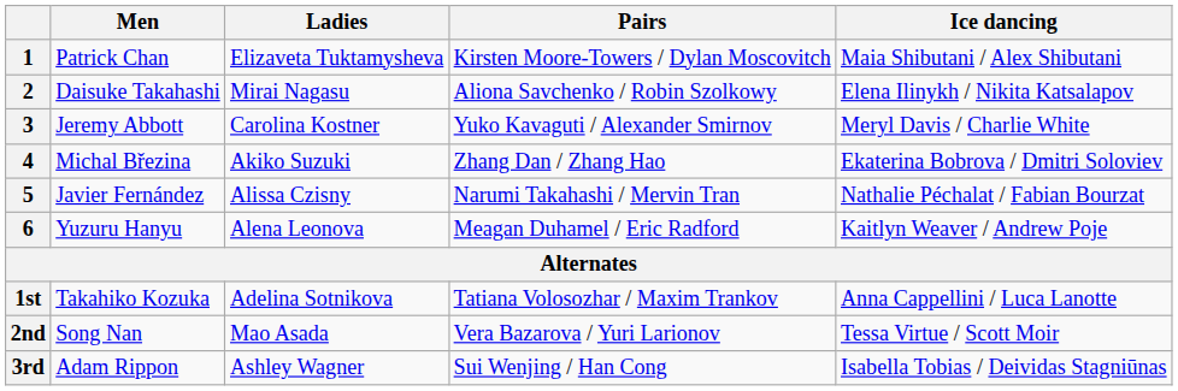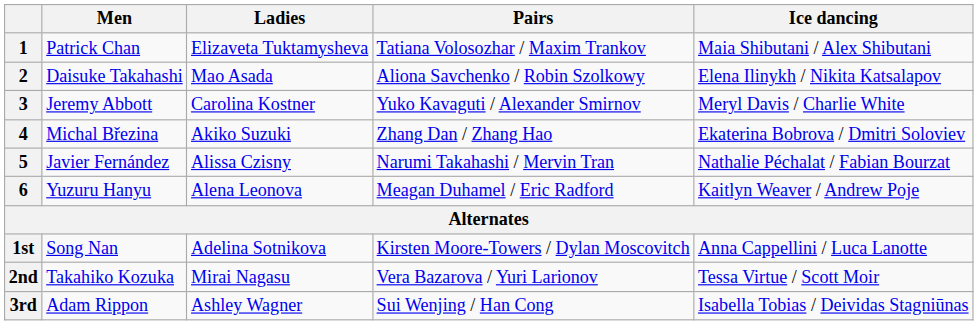 <table class="wikitable">
 <tr>
 <th></th>
 <th>Men</th>
 <th>Ladies</th>
 <th>Pairs</th>
 <th>Ice dancing</th>
 </tr>
 <tr>
 <th>1</th>
 <td> <a href='#'>Patrick Chan</a></td>
 <td> <a href='#'>Elizaveta Tuktamysheva</a></td>
-<td> <a href='#'>Kirsten Moore-Towers</a> / <a href='#'>Dylan Moscovitch</a></td>
+<td> <a href='#'>Tatiana Volosozhar</a> / <a href='#'>Maxim Trankov</a></td>
 <td> <a href='#'>Maia Shibutani</a> / <a href='#'>Alex Shibutani</a></td>
 </tr>
 <tr>
 <th>2</th>
 <td> <a href='#'>Daisuke Takahashi</a></td>
-<td> <a href='#'>Mirai Nagasu</a></td>
+<td> <a href='#'>Mao Asada</a></td>
 <td> <a href='#'>Aliona Savchenko</a> / <a href='#'>Robin Szolkowy</a></td>
 <td> <a href='#'>Elena Ilinykh</a> / <a href='#'>Nikita Katsalapov</a></td>
 </tr>
 <tr>
 <th>3</th>
 <td> <a href='#'>Jeremy Abbott</a></td>
 <td> <a href='#'>Carolina Kostner</a></td>
 <td> <a href='#'>Yuko Kavaguti</a> / <a href='#'>Alexander Smirnov</a></td>
 <td> <a href='#'>Meryl Davis</a> / <a href='#'>Charlie White</a></td>
 </tr>
 <tr>
 <th>4</th>
 <td> <a href='#'>Michal Březina</a></td>
 <td> <a href='#'>Akiko Suzuki</a></td>
 <td> <a href='#'>Zhang Dan</a> / <a href='#'>Zhang Hao</a></td>
 <td> <a href='#'>Ekaterina Bobrova</a> / <a href='#'>Dmitri Soloviev</a></td>
 </tr>
 <tr>
 <th>5</th>
 <td> <a href='#'>Javier Fernández</a></td>
 <td> <a href='#'>Alissa Czisny</a></td>
 <td> <a href='#'>Narumi Takahashi</a> / <a href='#'>Mervin Tran</a></td>
 <td> <a href='#'>Nathalie Péchalat</a> / <a href='#'>Fabian Bourzat</a></td>
 </tr>
 <tr>
 <th>6</th>
 <td> <a href='#'>Yuzuru Hanyu</a></td>
 <td> <a href='#'>Alena Leonova</a></td>
 <td> <a href='#'>Meagan Duhamel</a> / <a href='#'>Eric Radford</a></td>
 <td> <a href='#'>Kaitlyn Weaver</a> / <a href='#'>Andrew Poje</a></td>
 </tr>
 <tr>
 <th colspan="5" align="center">Alternates</th>
 </tr>
 <tr>
 <th>1st</th>
-<td> <a href='#'>Takahiko Kozuka</a></td>
+<td> <a href='#'>Song Nan</a></td>
 <td> <a href='#'>Adelina Sotnikova</a></td>
-<td> <a href='#'>Tatiana Volosozhar</a> / <a href='#'>Maxim Trankov</a></td>
+<td> <a href='#'>Kirsten Moore-Towers</a> / <a href='#'>Dylan Moscovitch</a></td>
 <td> <a href='#'>Anna Cappellini</a> / <a href='#'>Luca Lanotte</a></td>
 </tr>
 <tr>
 <th>2nd</th>
-<td> <a href='#'>Song Nan</a></td>
-<td> <a href='#'>Mao Asada</a></td>
+<td> <a href='#'>Takahiko Kozuka</a></td>
+<td> <a href='#'>Mirai Nagasu</a></td>
 <td> <a href='#'>Vera Bazarova</a> / <a href='#'>Yuri Larionov</a></td>
 <td> <a href='#'>Tessa Virtue</a> / <a href='#'>Scott Moir</a></td>
 </tr>
 <tr>
 <th>3rd</th>
 <td> <a href='#'>Adam Rippon</a></td>
 <td> <a href='#'>Ashley Wagner</a></td>
 <td> <a href='#'>Sui Wenjing</a> / <a href='#'>Han Cong</a></td>
 <td> <a href='#'>Isabella Tobias</a> / <a href='#'>Deividas Stagniūnas</a></td>
 </tr>
 </table>
